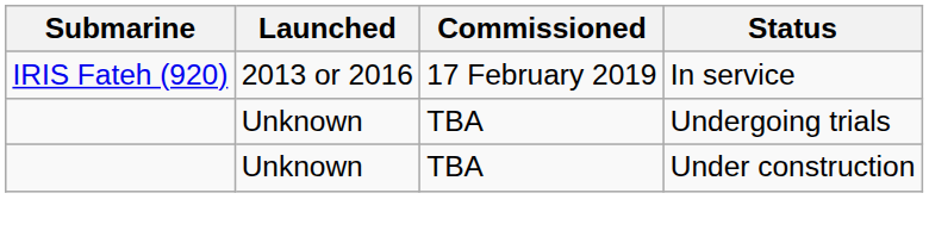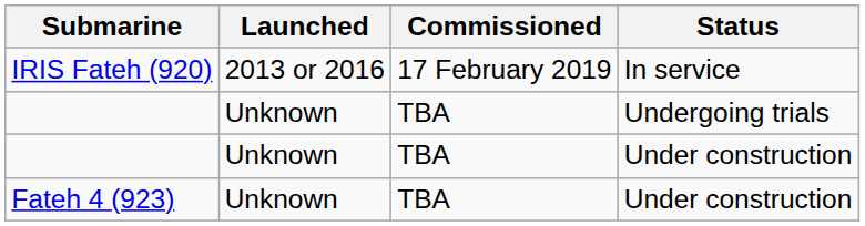 <table class="wikitable">
 <tr>
 <th>Submarine</th>
 <th>Launched</th>
 <th>Commissioned</th>
 <th>Status</th>
 </tr>
 <tr>
 <td><a href='#'>IRIS Fateh (920)</a></td>
 <td>2013 or 2016</td>
 <td>17 February 2019</td>
 <td>In service</td>
 </tr>
 <tr>
 <td></td>
 <td>Unknown</td>
 <td>TBA</td>
 <td>Undergoing trials</td>
 </tr>
 <tr>
 <td></td>
 <td>Unknown</td>
 <td>TBA</td>
 <td>Under construction</td>
 </tr>
+<tr>
+<td><a href='#'>Fateh 4 (923)</a></td>
+<td>Unknown</td>
+<td>TBA</td>
+<td>Under construction</td>
+</tr>
 </table>
